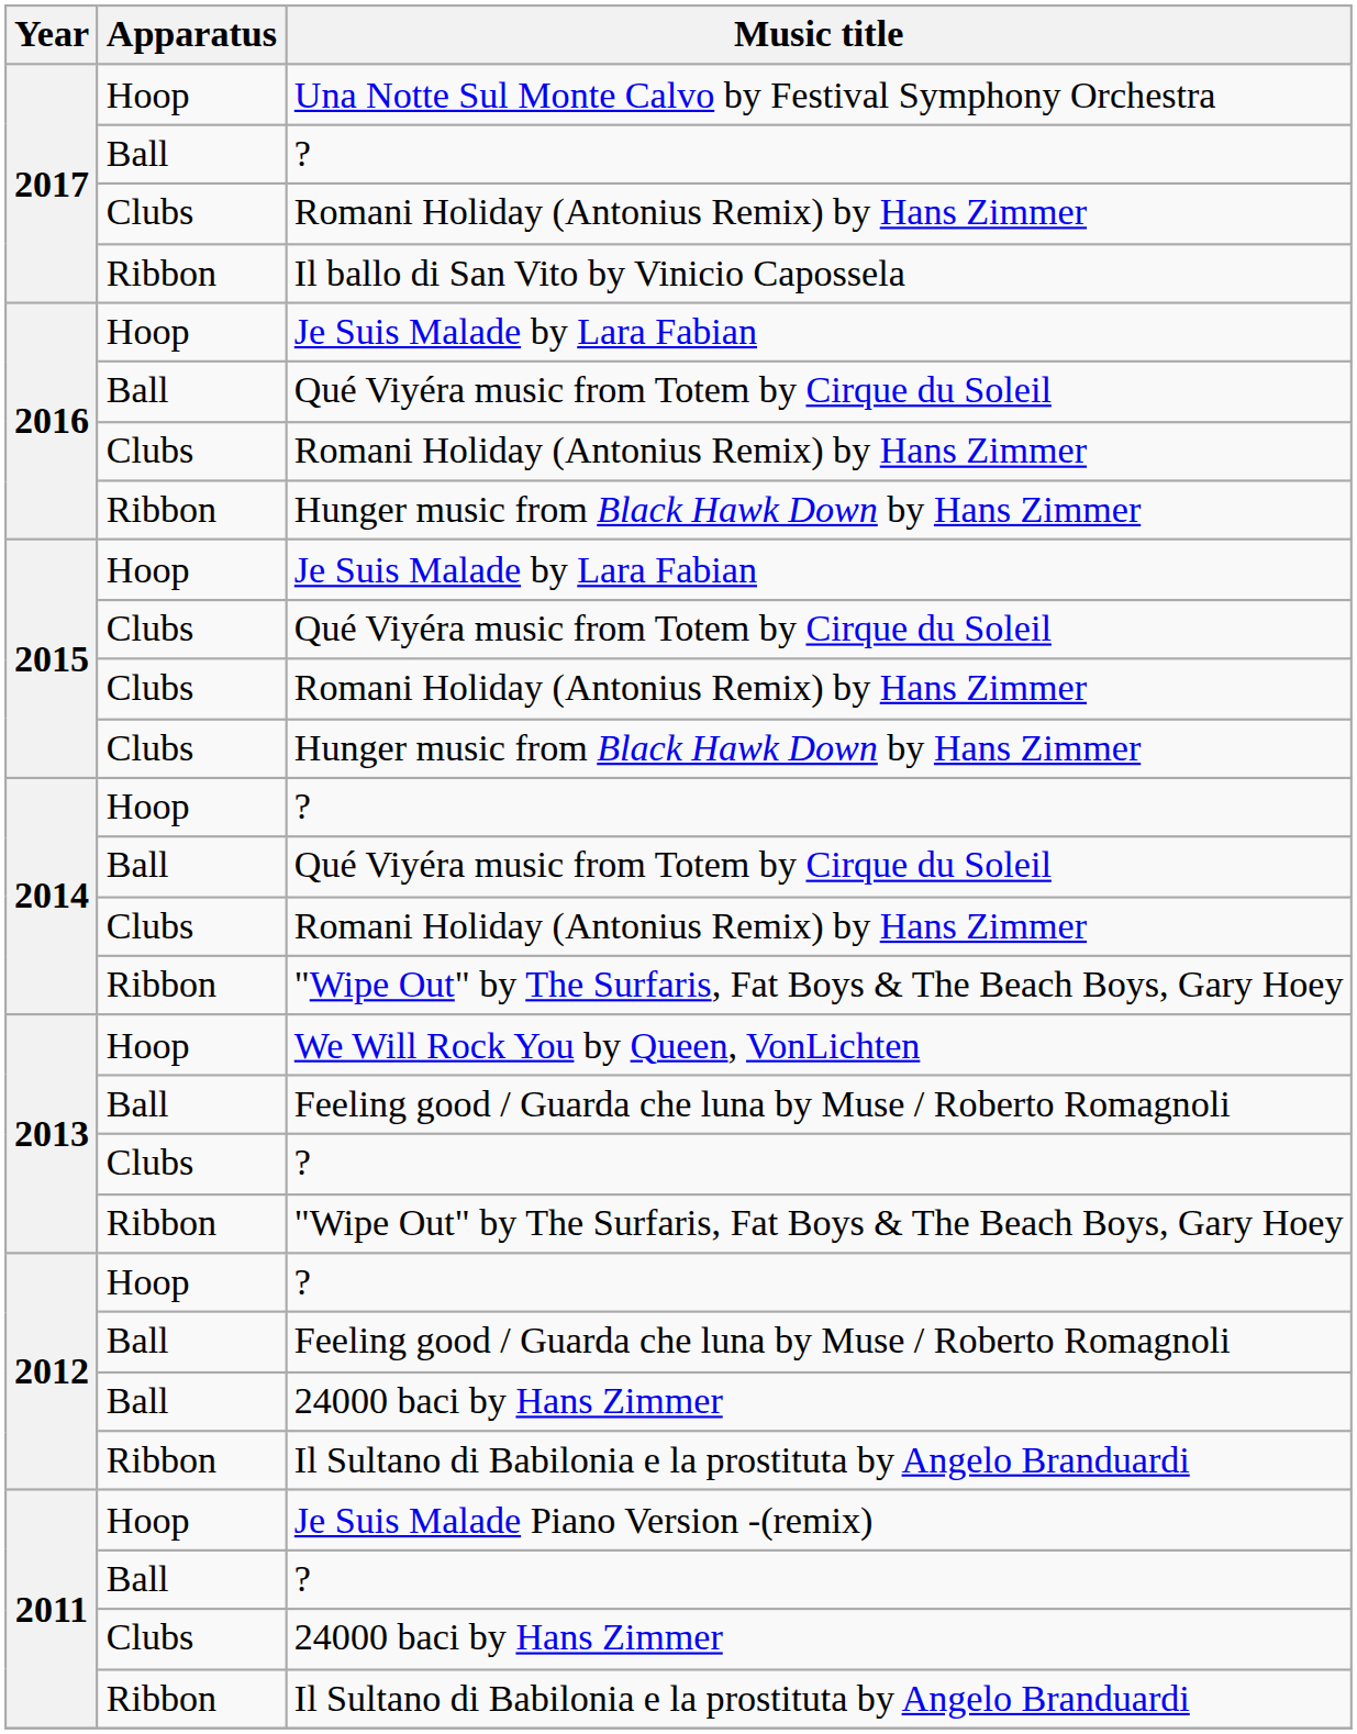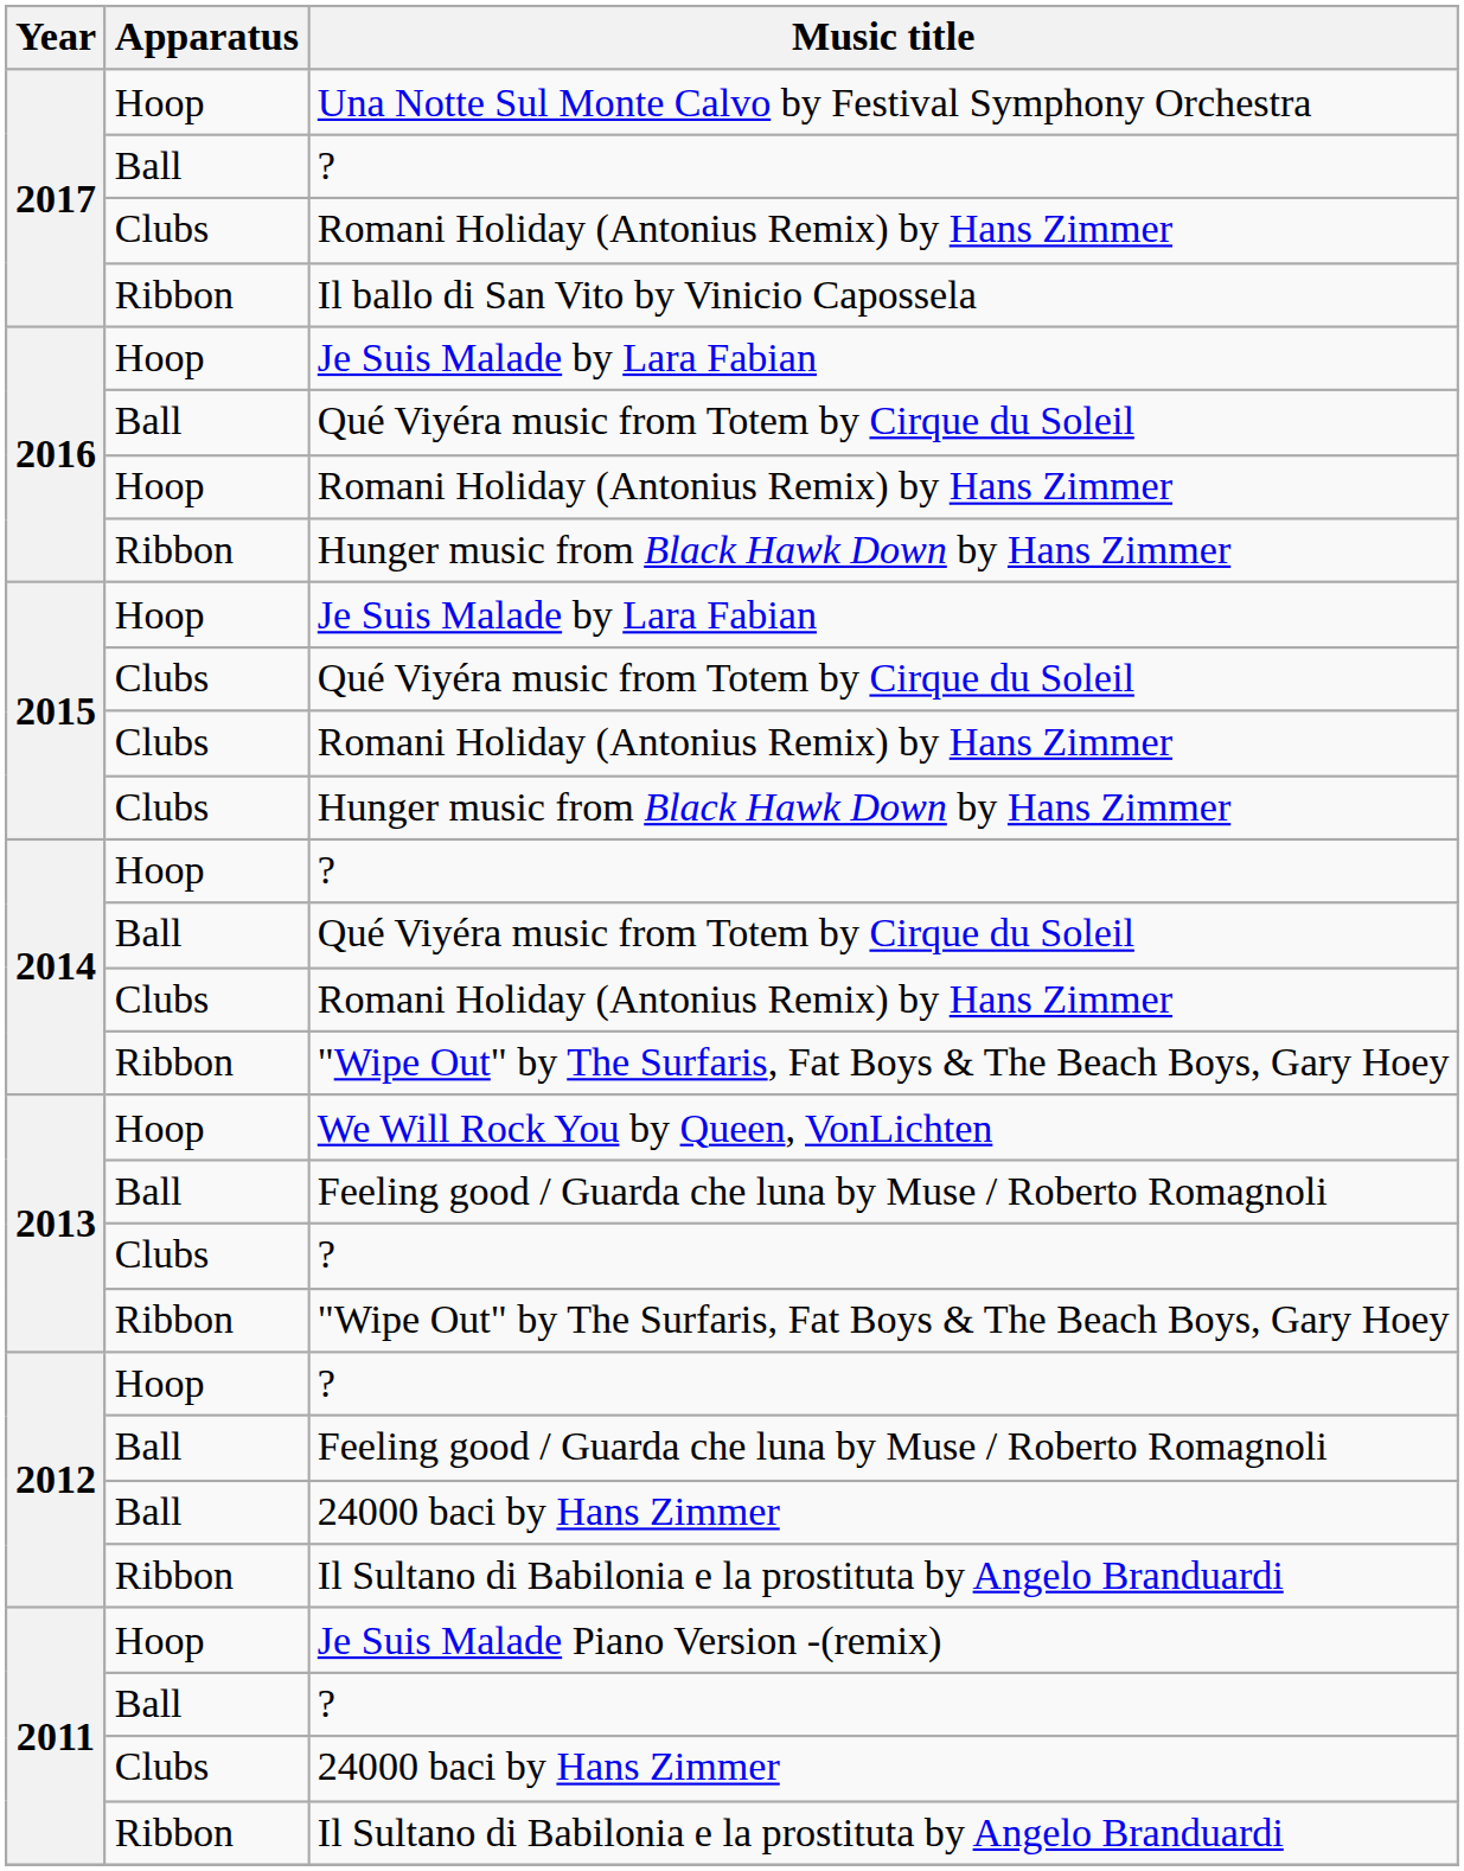 <table class="wikitable plainrowheaders">
 <tr>
 <th scope=col>Year</th>
 <th scope=col>Apparatus</th>
 <th scope=col>Music title </th>
 </tr>
 <tr>
 <th scope=row rowspan=4>2017</th>
 <td>Hoop</td>
 <td><a href='#'>Una Notte Sul Monte Calvo</a> by Festival Symphony Orchestra</td>
 </tr>
 <tr>
 <td>Ball</td>
 <td>?</td>
 </tr>
 <tr>
 <td>Clubs</td>
 <td>Romani Holiday (Antonius Remix)  by <a href='#'>Hans Zimmer</a></td>
 </tr>
 <tr>
 <td>Ribbon</td>
 <td>Il ballo di San Vito by Vinicio Capossela</td>
 </tr>
 <tr>
 <th scope=row rowspan=4>2016</th>
 <td>Hoop</td>
 <td><a href='#'>Je Suis Malade</a> by <a href='#'>Lara Fabian</a></td>
 </tr>
 <tr>
 <td>Ball</td>
 <td>Qué Viyéra music from 	Totem by <a href='#'>Cirque du Soleil</a></td>
 </tr>
 <tr>
-<td>Clubs</td>
+<td>Hoop</td>
 <td>Romani Holiday (Antonius Remix)  by <a href='#'>Hans Zimmer</a></td>
 </tr>
 <tr>
 <td>Ribbon</td>
 <td>Hunger music from <em><a href='#'>Black Hawk Down</a></em> by <a href='#'>Hans Zimmer</a></td>
 </tr>
 <tr>
 <th scope=row rowspan=4>2015</th>
 <td>Hoop</td>
 <td><a href='#'>Je Suis Malade</a> by <a href='#'>Lara Fabian</a></td>
 </tr>
 <tr>
 <td>Clubs</td>
 <td>Qué Viyéra music from 	Totem by <a href='#'>Cirque du Soleil</a></td>
 </tr>
 <tr>
 <td>Clubs</td>
 <td>Romani Holiday (Antonius Remix)  by <a href='#'>Hans Zimmer</a></td>
 </tr>
 <tr>
 <td>Clubs</td>
 <td>Hunger music from <em><a href='#'>Black Hawk Down</a></em> by <a href='#'>Hans Zimmer</a></td>
 </tr>
 <tr>
 <th scope=row rowspan=4>2014</th>
 <td>Hoop</td>
 <td>?</td>
 </tr>
 <tr>
 <td>Ball</td>
 <td>Qué Viyéra music from 	Totem by <a href='#'>Cirque du Soleil</a></td>
 </tr>
 <tr>
 <td>Clubs</td>
 <td>Romani Holiday (Antonius Remix)  by <a href='#'>Hans Zimmer</a></td>
 </tr>
 <tr>
 <td>Ribbon</td>
 <td>"<a href='#'>Wipe Out</a>" by <a href='#'>The Surfaris</a>, Fat Boys & The Beach Boys, Gary Hoey</td>
 </tr>
 <tr>
 <th scope=row rowspan=4>2013</th>
 <td>Hoop</td>
 <td><a href='#'>We Will Rock You</a> by <a href='#'>Queen</a>, <a href='#'>VonLichten</a></td>
 </tr>
 <tr>
 <td>Ball</td>
 <td>Feeling good / Guarda che luna by Muse / Roberto Romagnoli</td>
 </tr>
 <tr>
 <td>Clubs</td>
 <td>?</td>
 </tr>
 <tr>
 <td>Ribbon</td>
 <td>"Wipe Out" by The Surfaris, Fat Boys & The Beach Boys, Gary Hoey</td>
 </tr>
 <tr>
 <th scope=row rowspan=4>2012</th>
 <td>Hoop</td>
 <td>?</td>
 </tr>
 <tr>
 <td>Ball</td>
 <td>Feeling good / Guarda che luna by Muse / Roberto Romagnoli</td>
 </tr>
 <tr>
 <td>Ball</td>
 <td>24000 baci by <a href='#'>Hans Zimmer</a></td>
 </tr>
 <tr>
 <td>Ribbon</td>
 <td>Il Sultano di Babilonia e la prostituta by <a href='#'>Angelo Branduardi</a></td>
 </tr>
 <tr>
 <th scope=row rowspan=4>2011</th>
 <td>Hoop</td>
 <td><a href='#'>Je Suis Malade</a> Piano Version -(remix)</td>
 </tr>
 <tr>
 <td>Ball</td>
 <td>?</td>
 </tr>
 <tr>
 <td>Clubs</td>
 <td>24000 baci by <a href='#'>Hans Zimmer</a></td>
 </tr>
 <tr>
 <td>Ribbon</td>
 <td>Il Sultano di Babilonia e la prostituta by <a href='#'>Angelo Branduardi</a></td>
 </tr>
 <tr>
 </tr>
 </table>
